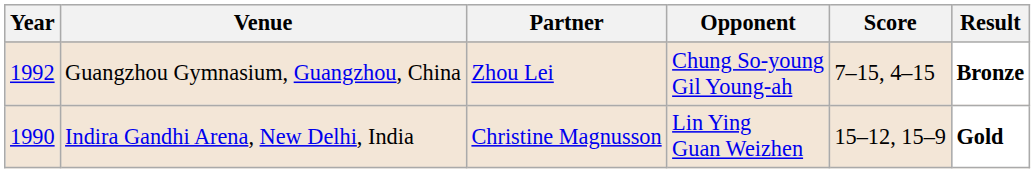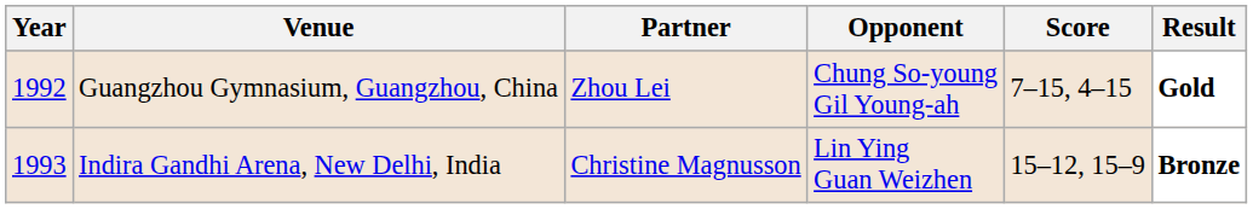 <table class="sortable wikitable" style="font-size: 90%;">
 <tr>
 <th>Year</th>
 <th>Venue</th>
 <th>Partner</th>
 <th>Opponent</th>
 <th>Score</th>
 <th>Result</th>
 </tr>
 <tr style="background:#F3E6D7">
 <td align="center"><a href='#'>1992</a></td>
 <td align="left">Guangzhou Gymnasium, <a href='#'>Guangzhou</a>, China</td>
 <td align="left"> <a href='#'>Zhou Lei</a></td>
 <td align="left"> <a href='#'>Chung So-young</a><br> <a href='#'>Gil Young-ah</a></td>
 <td align="left">7–15, 4–15</td>
-<td style="text-align:left; background:white"> <strong>Bronze</strong></td>
+<td style="text-align:left; background:white"> <strong>Gold</strong></td>
 </tr>
 <tr style="background:#F3E6D7">
-<td align="center"><a href='#'>1990</a></td>
+<td align="center"><a href='#'>1993</a></td>
 <td align="left"><a href='#'>Indira Gandhi Arena</a>, <a href='#'>New Delhi</a>, India</td>
 <td align="left"> <a href='#'>Christine Magnusson</a></td>
 <td align="left"> <a href='#'>Lin Ying</a><br> <a href='#'>Guan Weizhen</a></td>
 <td align="left">15–12, 15–9</td>
-<td style="text-align:left; background:white"> <strong>Gold</strong></td>
+<td style="text-align:left; background:white"> <strong>Bronze</strong></td>
 </tr>
 </table>
